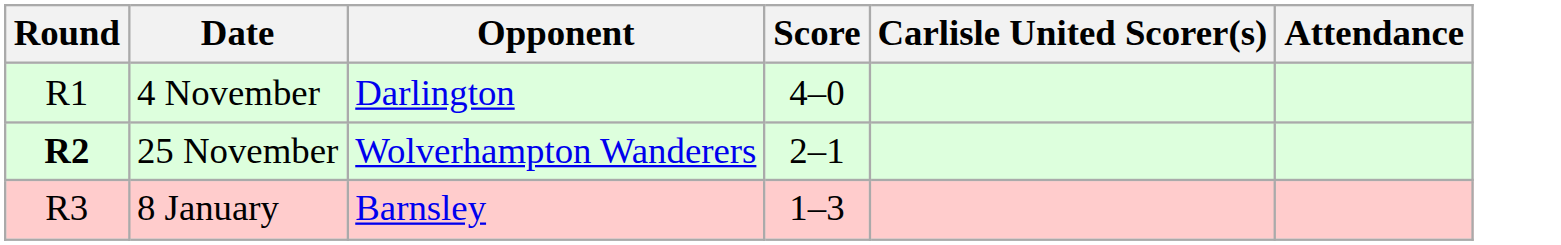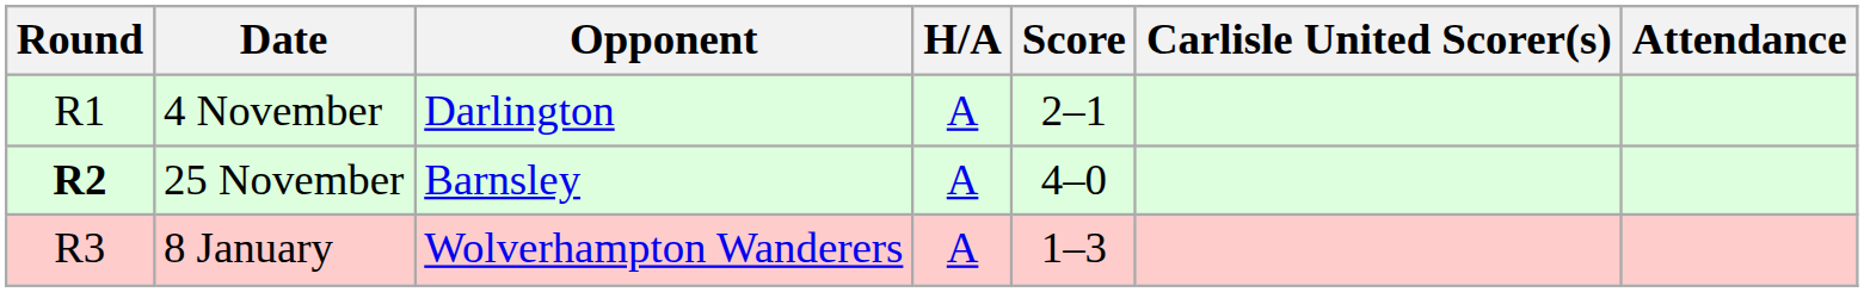 <table class="wikitable" style="text-align:center">
 <tr>
 <th>Round</th>
 <th>Date</th>
 <th>Opponent</th>
+<th>H/A</th>
 <th>Score</th>
 <th>Carlisle United Scorer(s)</th>
 <th>Attendance</th>
 </tr>
 <tr bgcolor=#ddffdd>
 <td>R1</td>
 <td align=left>4 November</td>
 <td align=left><a href='#'>Darlington</a></td>
-<td>4–0</td>
+<td><a href='#'>A</a></td>
+<td>2–1</td>
 <td align=left></td>
 <td></td>
 </tr>
 <tr bgcolor=#ddffdd>
 <td><strong>R2</strong></td>
 <td align=left>25 November</td>
-<td align=left><a href='#'>Wolverhampton Wanderers</a></td>
-<td>2–1</td>
+<td align=left><a href='#'>Barnsley</a></td>
+<td><a href='#'>A</a></td>
+<td>4–0</td>
 <td align=left></td>
 <td></td>
 </tr>
 <tr bgcolor=#FFCCCC>
 <td>R3</td>
 <td align=left>8 January</td>
-<td align=left><a href='#'>Barnsley</a></td>
+<td align=left><a href='#'>Wolverhampton Wanderers</a></td>
+<td><a href='#'>A</a></td>
 <td>1–3</td>
 <td align=left></td>
 <td></td>
 </tr>
 </table>
